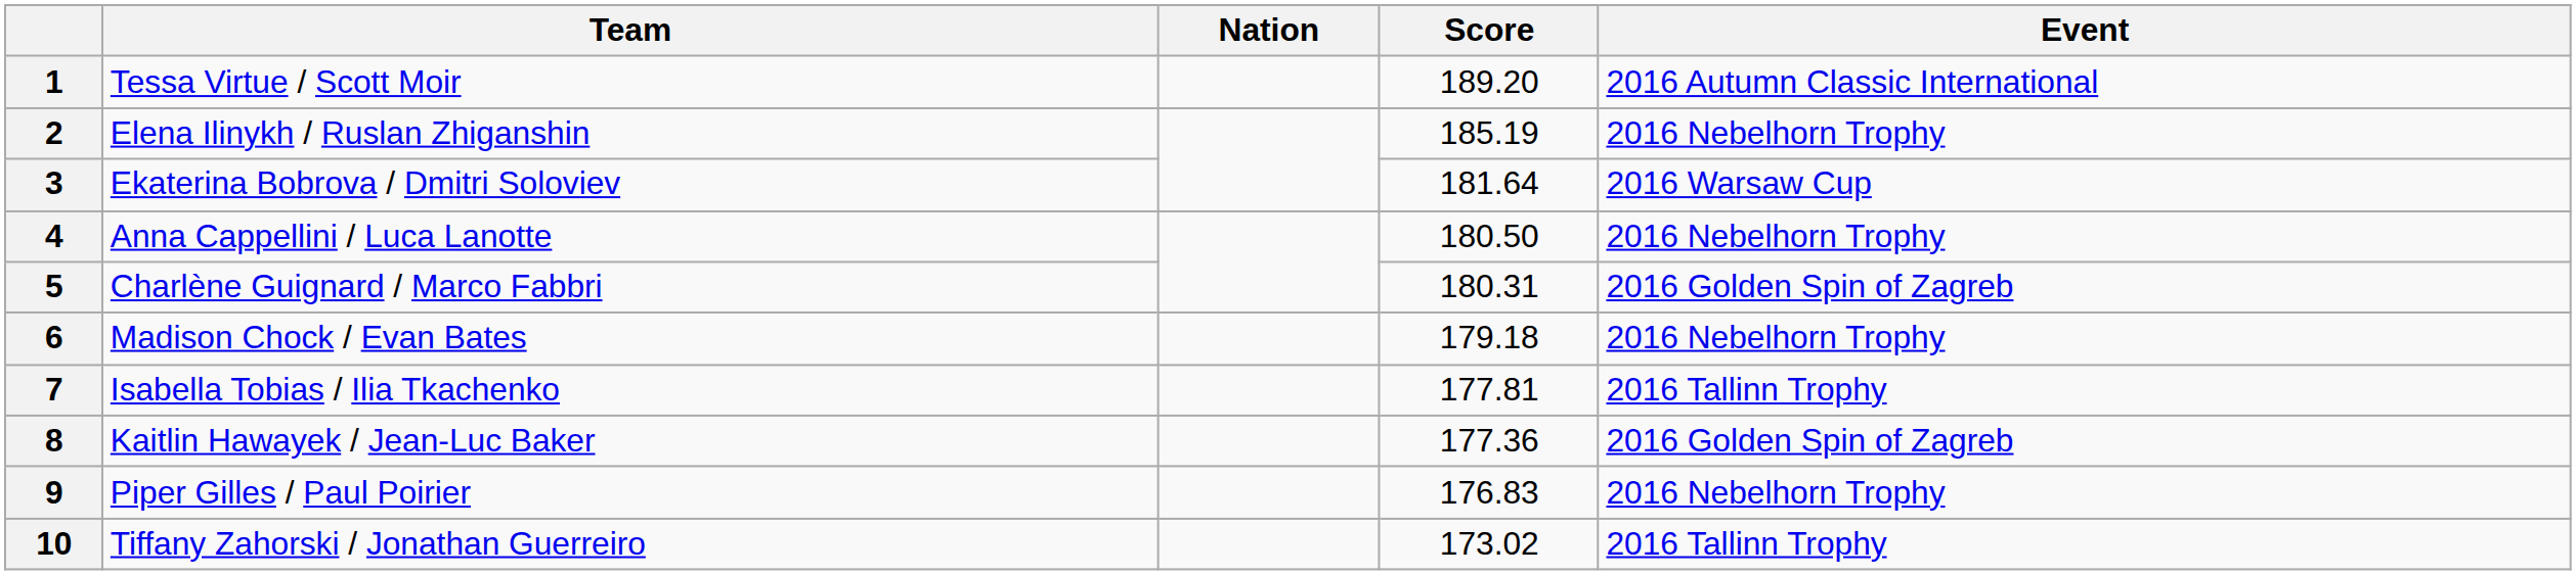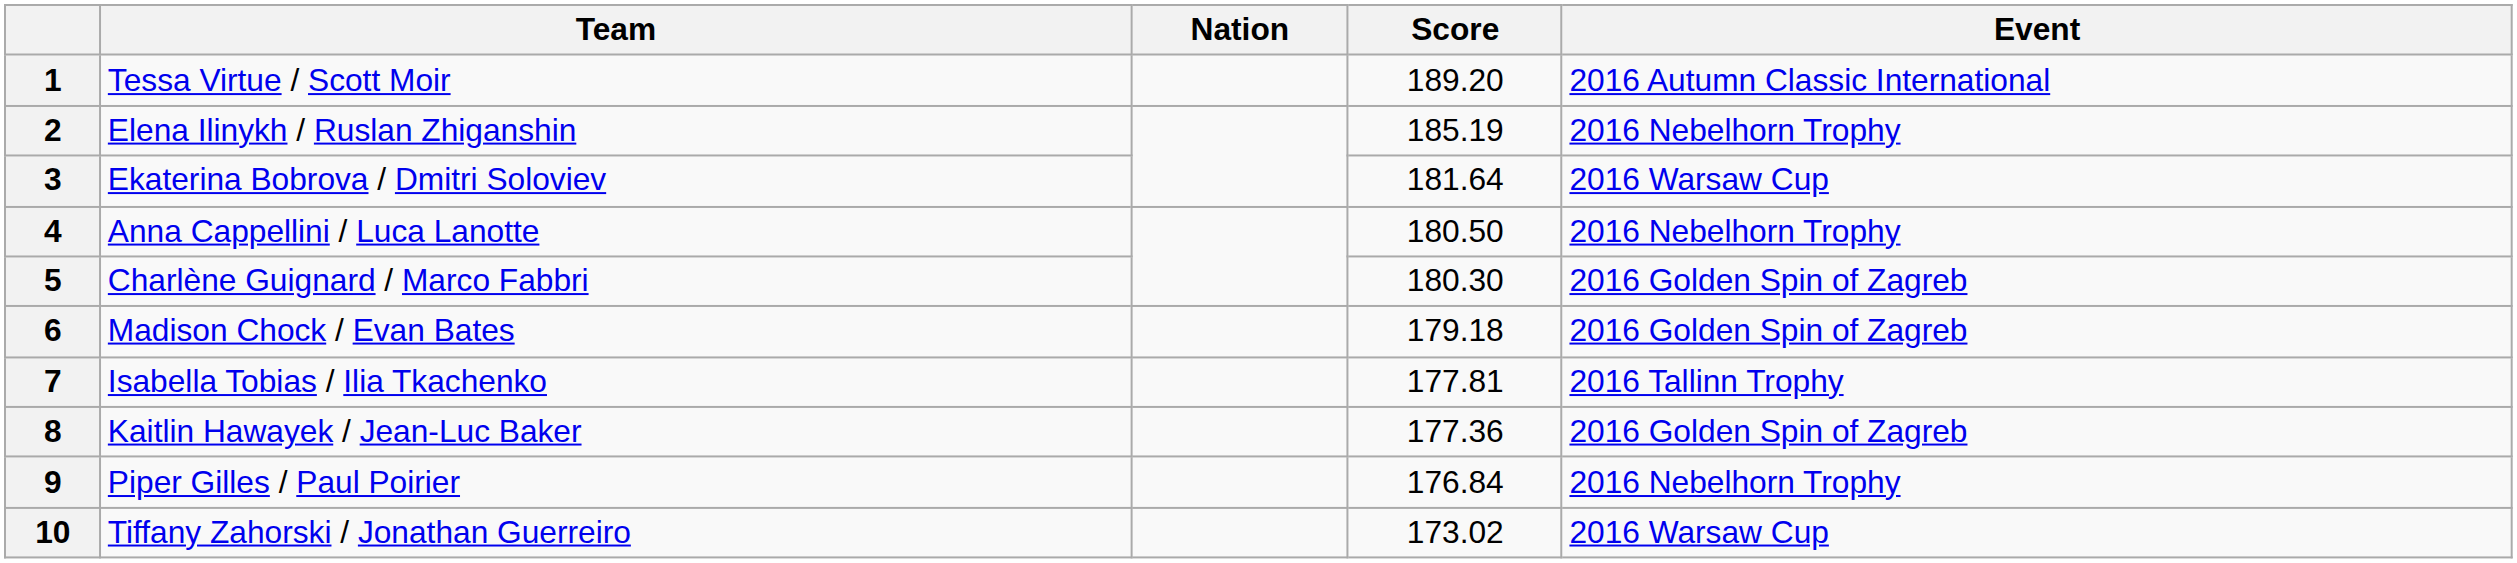 <table class="wikitable sortable" style="text-align:left; width:80%">
 <tr>
 <th scope="col"></th>
 <th scope="col">Team</th>
 <th scope="col">Nation</th>
 <th scope="col">Score</th>
 <th scope="col">Event</th>
 </tr>
 <tr>
 <th scope="row">1</th>
 <td><a href='#'>Tessa Virtue</a> / <a href='#'>Scott Moir</a></td>
 <td></td>
 <td style="text-align:center;">189.20</td>
 <td><a href='#'>2016 Autumn Classic International</a></td>
 </tr>
 <tr>
 <th scope="row">2</th>
 <td><a href='#'>Elena Ilinykh</a> / <a href='#'>Ruslan Zhiganshin</a></td>
 <td rowspan="2"></td>
 <td style="text-align:center;">185.19</td>
 <td><a href='#'>2016 Nebelhorn Trophy</a></td>
 </tr>
 <tr>
 <th scope="row">3</th>
 <td><a href='#'>Ekaterina Bobrova</a> / <a href='#'>Dmitri Soloviev</a></td>
 <td style="text-align:center;">181.64</td>
 <td><a href='#'>2016 Warsaw Cup</a></td>
 </tr>
 <tr>
 <th scope="row">4</th>
 <td><a href='#'>Anna Cappellini</a> / <a href='#'>Luca Lanotte</a></td>
 <td rowspan="2"></td>
 <td style="text-align:center;">180.50</td>
 <td><a href='#'>2016 Nebelhorn Trophy</a></td>
 </tr>
 <tr>
 <th scope="row">5</th>
 <td><a href='#'>Charlène Guignard</a> / <a href='#'>Marco Fabbri</a></td>
-<td style="text-align:center;">180.31</td>
+<td style="text-align:center;">180.30</td>
 <td><a href='#'>2016 Golden Spin of Zagreb</a></td>
 </tr>
 <tr>
 <th scope="row">6</th>
 <td><a href='#'>Madison Chock</a> / <a href='#'>Evan Bates</a></td>
 <td></td>
 <td style="text-align:center;">179.18</td>
-<td><a href='#'>2016 Nebelhorn Trophy</a></td>
+<td><a href='#'>2016 Golden Spin of Zagreb</a></td>
 </tr>
 <tr>
 <th scope="row">7</th>
 <td><a href='#'>Isabella Tobias</a> / <a href='#'>Ilia Tkachenko</a></td>
 <td></td>
 <td style="text-align:center;">177.81</td>
 <td><a href='#'>2016 Tallinn Trophy</a></td>
 </tr>
 <tr>
 <th scope="row">8</th>
 <td><a href='#'>Kaitlin Hawayek</a> / <a href='#'>Jean-Luc Baker</a></td>
 <td></td>
 <td style="text-align:center;">177.36</td>
 <td><a href='#'>2016 Golden Spin of Zagreb</a></td>
 </tr>
 <tr>
 <th scope="row">9</th>
 <td><a href='#'>Piper Gilles</a> / <a href='#'>Paul Poirier</a></td>
 <td></td>
-<td style="text-align:center;">176.83</td>
+<td style="text-align:center;">176.84</td>
 <td><a href='#'>2016 Nebelhorn Trophy</a></td>
 </tr>
 <tr>
 <th scope="row">10</th>
 <td><a href='#'>Tiffany Zahorski</a> / <a href='#'>Jonathan Guerreiro</a></td>
 <td></td>
 <td style="text-align:center;">173.02</td>
-<td><a href='#'>2016 Tallinn Trophy</a></td>
+<td><a href='#'>2016 Warsaw Cup</a></td>
 </tr>
 </table>
